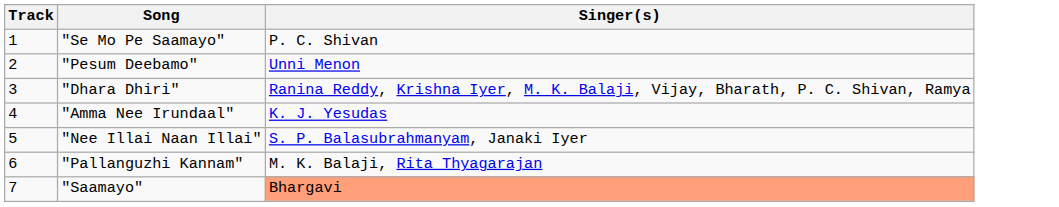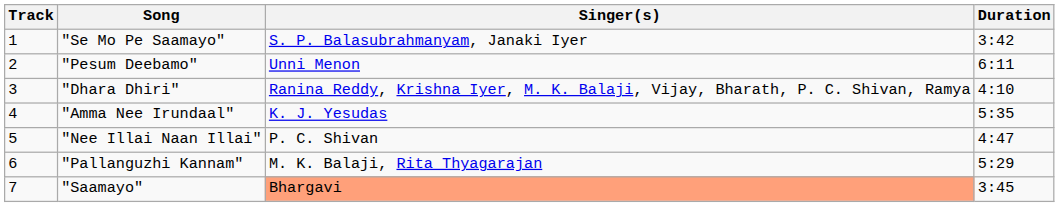 <table class="wikitable" style="font-size:95%;">
 <tr>
 <th>Track</th>
 <th>Song</th>
 <th>Singer(s)</th>
+<th>Duration</th>
 </tr>
 <tr>
 <td>1</td>
 <td>"Se Mo Pe Saamayo"</td>
-<td>P. C. Shivan</td>
+<td><a href='#'>S. P. Balasubrahmanyam</a>, Janaki Iyer</td>
+<td>3:42</td>
 </tr>
 <tr>
 <td>2</td>
 <td>"Pesum Deebamo"</td>
 <td><a href='#'>Unni Menon</a></td>
+<td>6:11</td>
 </tr>
 <tr>
 <td>3</td>
 <td>"Dhara Dhiri"</td>
 <td><a href='#'>Ranina Reddy</a>, <a href='#'>Krishna Iyer</a>, <a href='#'>M. K. Balaji</a>, Vijay, Bharath, P. C. Shivan, Ramya</td>
+<td>4:10</td>
 </tr>
 <tr>
 <td>4</td>
 <td>"Amma Nee Irundaal"</td>
 <td><a href='#'>K. J. Yesudas</a></td>
+<td>5:35</td>
 </tr>
 <tr>
 <td>5</td>
 <td>"Nee Illai Naan Illai"</td>
-<td><a href='#'>S. P. Balasubrahmanyam</a>, Janaki Iyer</td>
+<td>P. C. Shivan</td>
+<td>4:47</td>
 </tr>
 <tr>
 <td>6</td>
 <td>"Pallanguzhi Kannam"</td>
 <td>M. K. Balaji, <a href='#'>Rita Thyagarajan</a></td>
+<td>5:29</td>
 </tr>
 <tr>
 <td>7</td>
 <td>"Saamayo"</td>
 <td style="background: lightsalmon;">Bhargavi</td>
+<td>3:45</td>
 </tr>
 </table>
